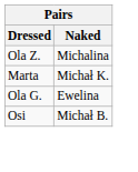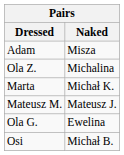 <table class="wikitable">
 <tr>
 <th colspan=2>Pairs</th>
 </tr>
 <tr>
 <th>Dressed</th>
 <th>Naked</th>
+</tr>
+<tr>
+<td>Adam</td>
+<td>Misza</td>
 </tr>
 <tr>
 <td>Ola Z.</td>
 <td>Michalina</td>
 </tr>
 <tr>
 <td>Marta</td>
 <td>Michał K.</td>
 </tr>
 <tr>
+<td>Mateusz M.</td>
+<td>Mateusz J.</td>
+</tr>
+<tr>
 <td>Ola G.</td>
 <td>Ewelina</td>
 </tr>
 <tr>
 <td>Osi</td>
 <td>Michał B.</td>
 </tr>
 </table>
